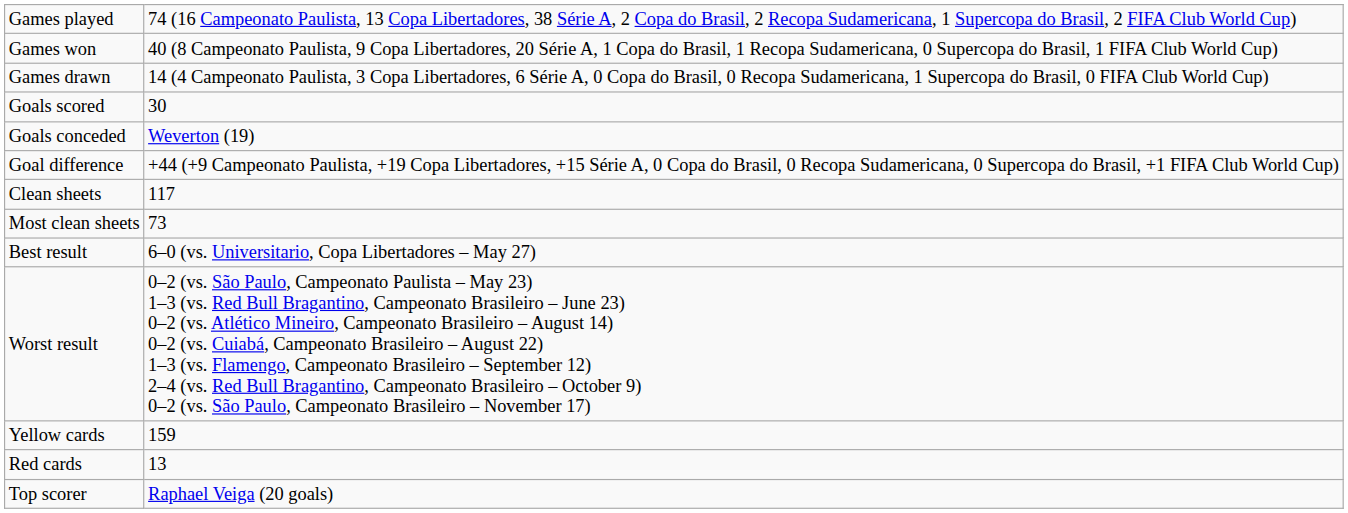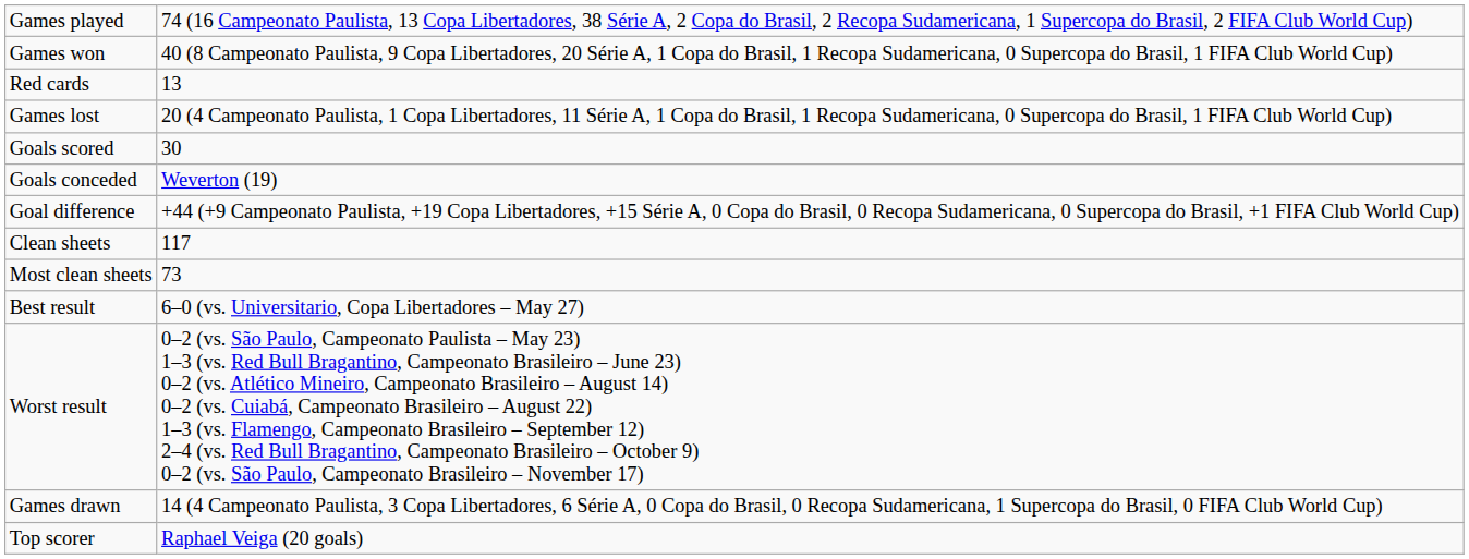 <table class="wikitable">
 <tr>
 <td>Games played</td>
 <td>74 (16 <a href='#'>Campeonato Paulista</a>, 13 <a href='#'>Copa Libertadores</a>, 38 <a href='#'>Série A</a>, 2 <a href='#'>Copa do Brasil</a>, 2 <a href='#'>Recopa Sudamericana</a>, 1 <a href='#'>Supercopa do Brasil</a>, 2 <a href='#'>FIFA Club World Cup</a>)</td>
 </tr>
 <tr>
 <td>Games won</td>
 <td>40 (8 Campeonato Paulista, 9 Copa Libertadores, 20 Série A, 1 Copa do Brasil, 1 Recopa Sudamericana, 0 Supercopa do Brasil, 1 FIFA Club World Cup)</td>
 </tr>
 <tr>
-<td>Games drawn</td>
-<td>14 (4 Campeonato Paulista, 3 Copa Libertadores, 6 Série A, 0 Copa do Brasil, 0 Recopa Sudamericana, 1 Supercopa do Brasil, 0 FIFA Club World Cup)</td>
+<td>Red cards</td>
+<td>13</td>
+</tr>
+<tr>
+<td>Games lost</td>
+<td>20 (4 Campeonato Paulista, 1 Copa Libertadores, 11 Série A, 1 Copa do Brasil, 1 Recopa Sudamericana, 0 Supercopa do Brasil, 1 FIFA Club World Cup)</td>
 </tr>
 <tr>
 <td>Goals scored</td>
 <td>30</td>
 </tr>
 <tr>
 <td>Goals conceded</td>
 <td><a href='#'>Weverton</a> (19)</td>
 </tr>
 <tr>
 <td>Goal difference</td>
 <td>+44 (+9 Campeonato Paulista, +19 Copa Libertadores, +15 Série A, 0 Copa do Brasil, 0 Recopa Sudamericana, 0 Supercopa do Brasil, +1 FIFA Club World Cup)</td>
 </tr>
 <tr>
 <td>Clean sheets</td>
 <td>117</td>
 </tr>
 <tr>
 <td>Most clean sheets</td>
 <td>73</td>
 </tr>
 <tr>
 <td>Best result</td>
 <td>6–0 (vs. <a href='#'>Universitario</a>, Copa Libertadores – May 27)</td>
 </tr>
 <tr>
 <td>Worst result</td>
 <td>0–2 (vs. <a href='#'>São Paulo</a>, Campeonato Paulista – May 23)<br>1–3 (vs. <a href='#'>Red Bull Bragantino</a>, Campeonato Brasileiro – June 23)<br>0–2 (vs. <a href='#'>Atlético Mineiro</a>, Campeonato Brasileiro – August 14)<br>0–2 (vs. <a href='#'>Cuiabá</a>, Campeonato Brasileiro – August 22)<br>1–3 (vs. <a href='#'>Flamengo</a>, Campeonato Brasileiro – September 12)<br>2–4 (vs. <a href='#'>Red Bull Bragantino</a>, Campeonato Brasileiro – October 9)<br>0–2 (vs. <a href='#'>São Paulo</a>, Campeonato Brasileiro – November 17)</td>
 </tr>
 <tr>
-<td>Yellow cards</td>
-<td>159</td>
-</tr>
-<tr>
-<td>Red cards</td>
-<td>13</td>
+<td>Games drawn</td>
+<td>14 (4 Campeonato Paulista, 3 Copa Libertadores, 6 Série A, 0 Copa do Brasil, 0 Recopa Sudamericana, 1 Supercopa do Brasil, 0 FIFA Club World Cup)</td>
 </tr>
 <tr>
 <td>Top scorer</td>
 <td><a href='#'>Raphael Veiga</a> (20 goals)</td>
 </tr>
 </table>
